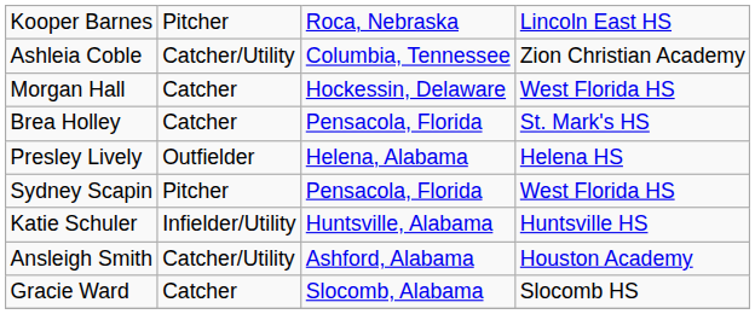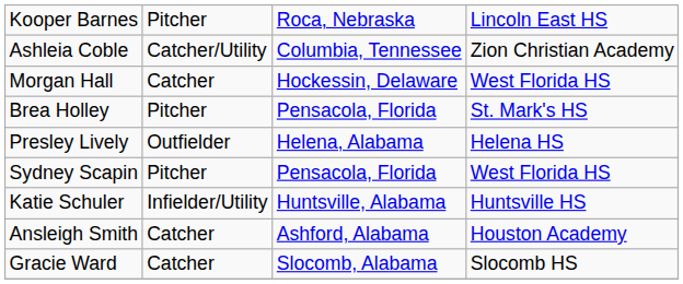 <table class="wikitable">
 <tr>
 <td>Kooper Barnes</td>
 <td>Pitcher</td>
 <td><a href='#'>Roca, Nebraska</a></td>
 <td><a href='#'>Lincoln East HS</a></td>
 </tr>
 <tr>
 <td>Ashleia Coble</td>
 <td>Catcher/Utility</td>
 <td><a href='#'>Columbia, Tennessee</a></td>
 <td>Zion Christian Academy</td>
 </tr>
 <tr>
 <td>Morgan Hall</td>
 <td>Catcher</td>
 <td><a href='#'>Hockessin, Delaware</a></td>
 <td><a href='#'>West Florida HS</a></td>
 </tr>
 <tr>
 <td>Brea Holley</td>
-<td>Catcher</td>
+<td>Pitcher</td>
 <td><a href='#'>Pensacola, Florida</a></td>
 <td><a href='#'>St. Mark's HS</a></td>
 </tr>
 <tr>
 <td>Presley Lively</td>
 <td>Outfielder</td>
 <td><a href='#'>Helena, Alabama</a></td>
 <td><a href='#'>Helena HS</a></td>
 </tr>
 <tr>
 <td>Sydney Scapin</td>
 <td>Pitcher</td>
 <td><a href='#'>Pensacola, Florida</a></td>
 <td><a href='#'>West Florida HS</a></td>
 </tr>
 <tr>
 <td>Katie Schuler</td>
 <td>Infielder/Utility</td>
 <td><a href='#'>Huntsville, Alabama</a></td>
 <td><a href='#'>Huntsville HS</a></td>
 </tr>
 <tr>
 <td>Ansleigh Smith</td>
-<td>Catcher/Utility</td>
+<td>Catcher</td>
 <td><a href='#'>Ashford, Alabama</a></td>
 <td><a href='#'>Houston Academy</a></td>
 </tr>
 <tr>
 <td>Gracie Ward</td>
 <td>Catcher</td>
 <td><a href='#'>Slocomb, Alabama</a></td>
 <td>Slocomb HS</td>
 </tr>
 <tr>
 </tr>
 </table>
